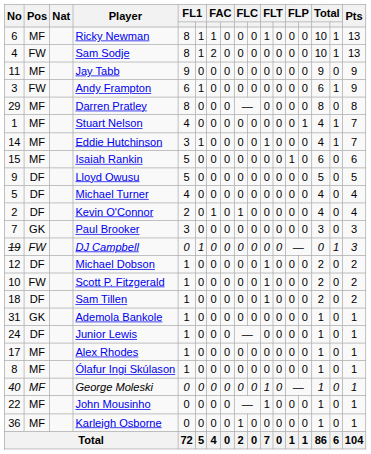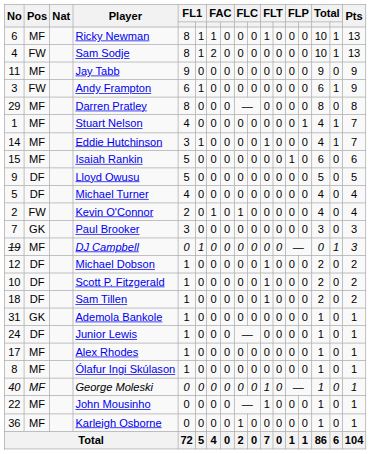 <table class="wikitable" style="text-align:center; border:1px #aaa solid; font-size:95%;">
 <tr>
 <th rowspan="2">No</th>
 <th rowspan="2">Pos</th>
 <th rowspan="2">Nat</th>
 <th rowspan="2">Player</th>
 <th colspan="2">FL1</th>
 <th colspan="2">FAC</th>
 <th colspan="2">FLC</th>
 <th colspan="2">FLT</th>
 <th colspan="2">FLP</th>
 <th colspan="2">Total</th>
 <th rowspan="2">Pts</th>
 </tr>
 <tr>
 <th></th>
 <th></th>
 <th></th>
 <th></th>
 <th></th>
 <th></th>
 <th></th>
 <th></th>
 <th></th>
 <th></th>
 <th></th>
 <th></th>
 </tr>
 <tr>
 <td>6</td>
 <td>MF</td>
 <td></td>
 <td style="text-align:left;"><a href='#'>Ricky Newman</a></td>
 <td>8</td>
 <td>1</td>
 <td>1</td>
 <td>0</td>
 <td>0</td>
 <td>0</td>
 <td>1</td>
 <td>0</td>
 <td>0</td>
 <td>0</td>
 <td>10</td>
 <td>1</td>
 <td>13</td>
 </tr>
 <tr>
 <td>4</td>
 <td>FW</td>
 <td></td>
 <td style="text-align:left;"><a href='#'>Sam Sodje</a></td>
 <td>8</td>
 <td>1</td>
 <td>2</td>
 <td>0</td>
 <td>0</td>
 <td>0</td>
 <td>0</td>
 <td>0</td>
 <td>0</td>
 <td>0</td>
 <td>10</td>
 <td>1</td>
 <td>13</td>
 </tr>
 <tr>
 <td>11</td>
 <td>MF</td>
 <td></td>
 <td style="text-align:left;"><a href='#'>Jay Tabb</a></td>
 <td>9</td>
 <td>0</td>
 <td>0</td>
 <td>0</td>
 <td>0</td>
 <td>0</td>
 <td>0</td>
 <td>0</td>
 <td>0</td>
 <td>0</td>
 <td>9</td>
 <td>0</td>
 <td>9</td>
 </tr>
 <tr>
 <td>3</td>
 <td>FW</td>
 <td></td>
 <td style="text-align:left;"><a href='#'>Andy Frampton</a></td>
 <td>6</td>
 <td>1</td>
 <td>0</td>
 <td>0</td>
 <td>0</td>
 <td>0</td>
 <td>0</td>
 <td>0</td>
 <td>0</td>
 <td>0</td>
 <td>6</td>
 <td>1</td>
 <td>9</td>
 </tr>
 <tr>
 <td>29</td>
 <td>MF</td>
 <td></td>
 <td style="text-align:left;"><a href='#'>Darren Pratley</a></td>
 <td>8</td>
 <td>0</td>
 <td>0</td>
 <td>0</td>
 <td colspan="2">—</td>
 <td>0</td>
 <td>0</td>
 <td>0</td>
 <td>0</td>
 <td>8</td>
 <td>0</td>
 <td>8</td>
 </tr>
 <tr>
 <td>1</td>
 <td>MF</td>
 <td></td>
 <td style="text-align:left;"><a href='#'>Stuart Nelson</a></td>
 <td>4</td>
 <td>0</td>
 <td>0</td>
 <td>0</td>
 <td>0</td>
 <td>0</td>
 <td>0</td>
 <td>0</td>
 <td>0</td>
 <td>1</td>
 <td>4</td>
 <td>1</td>
 <td>7</td>
 </tr>
 <tr>
 <td>14</td>
 <td>MF</td>
 <td></td>
 <td style="text-align:left;"><a href='#'>Eddie Hutchinson</a></td>
 <td>3</td>
 <td>1</td>
 <td>0</td>
 <td>0</td>
 <td>0</td>
 <td>0</td>
 <td>1</td>
 <td>0</td>
 <td>0</td>
 <td>0</td>
 <td>4</td>
 <td>1</td>
 <td>7</td>
 </tr>
 <tr>
 <td>15</td>
 <td>MF</td>
 <td></td>
 <td style="text-align:left;"><a href='#'>Isaiah Rankin</a></td>
 <td>5</td>
 <td>0</td>
 <td>0</td>
 <td>0</td>
 <td>0</td>
 <td>0</td>
 <td>0</td>
 <td>0</td>
 <td>1</td>
 <td>0</td>
 <td>6</td>
 <td>0</td>
 <td>6</td>
 </tr>
 <tr>
 <td>9</td>
 <td>DF</td>
 <td></td>
 <td style="text-align:left;"><a href='#'>Lloyd Owusu</a></td>
 <td>5</td>
 <td>0</td>
 <td>0</td>
 <td>0</td>
 <td>0</td>
 <td>0</td>
 <td>0</td>
 <td>0</td>
 <td>0</td>
 <td>0</td>
 <td>5</td>
 <td>0</td>
 <td>5</td>
 </tr>
 <tr>
 <td>5</td>
 <td>DF</td>
 <td></td>
 <td style="text-align:left;"><a href='#'>Michael Turner</a></td>
 <td>4</td>
 <td>0</td>
 <td>0</td>
 <td>0</td>
 <td>0</td>
 <td>0</td>
 <td>0</td>
 <td>0</td>
 <td>0</td>
 <td>0</td>
 <td>4</td>
 <td>0</td>
 <td>4</td>
 </tr>
 <tr>
 <td>2</td>
-<td>DF</td>
+<td>FW</td>
 <td></td>
 <td style="text-align:left;"><a href='#'>Kevin O'Connor</a></td>
 <td>2</td>
 <td>0</td>
 <td>1</td>
 <td>0</td>
 <td>1</td>
 <td>0</td>
 <td>0</td>
 <td>0</td>
 <td>0</td>
 <td>0</td>
 <td>4</td>
 <td>0</td>
 <td>4</td>
 </tr>
 <tr>
 <td>7</td>
 <td>GK</td>
 <td></td>
 <td style="text-align:left;"><a href='#'>Paul Brooker</a></td>
 <td>3</td>
 <td>0</td>
 <td>0</td>
 <td>0</td>
 <td>0</td>
 <td>0</td>
 <td>0</td>
 <td>0</td>
 <td>0</td>
 <td>0</td>
 <td>3</td>
 <td>0</td>
 <td>3</td>
 </tr>
 <tr>
 <td><em><s>19</s></em></td>
-<td><em>FW</em></td>
+<td>MF</td>
 <td><em></em></td>
 <td style="text-align:left;"><em><a href='#'>DJ Campbell</a></em></td>
 <td><em>0</em></td>
 <td><em>1</em></td>
 <td><em>0</em></td>
 <td><em>0</em></td>
 <td><em>0</em></td>
 <td><em>0</em></td>
 <td><em>0</em></td>
 <td><em>0</em></td>
 <td colspan="2"><em>—</em></td>
 <td><em>0</em></td>
 <td><em>1</em></td>
 <td><em>3</em></td>
 </tr>
 <tr>
 <td>12</td>
 <td>DF</td>
 <td></td>
 <td style="text-align:left;"><a href='#'>Michael Dobson</a></td>
 <td>1</td>
 <td>0</td>
 <td>0</td>
 <td>0</td>
 <td>0</td>
 <td>0</td>
 <td>1</td>
 <td>0</td>
 <td>0</td>
 <td>0</td>
 <td>2</td>
 <td>0</td>
 <td>2</td>
 </tr>
 <tr>
 <td>10</td>
-<td>FW</td>
+<td>DF</td>
 <td></td>
 <td style="text-align:left;"><a href='#'>Scott P. Fitzgerald</a></td>
 <td>1</td>
 <td>0</td>
 <td>0</td>
 <td>0</td>
 <td>0</td>
 <td>0</td>
 <td>1</td>
 <td>0</td>
 <td>0</td>
 <td>0</td>
 <td>2</td>
 <td>0</td>
 <td>2</td>
 </tr>
 <tr>
 <td>18</td>
 <td>DF</td>
 <td></td>
 <td style="text-align:left;"><a href='#'>Sam Tillen</a></td>
 <td>1</td>
 <td>0</td>
 <td>0</td>
 <td>0</td>
 <td>0</td>
 <td>0</td>
 <td>1</td>
 <td>0</td>
 <td>0</td>
 <td>0</td>
 <td>2</td>
 <td>0</td>
 <td>2</td>
 </tr>
 <tr>
 <td>31</td>
 <td>GK</td>
 <td></td>
 <td style="text-align:left;"><a href='#'>Ademola Bankole</a></td>
 <td>1</td>
 <td>0</td>
 <td>0</td>
 <td>0</td>
 <td>0</td>
 <td>0</td>
 <td>0</td>
 <td>0</td>
 <td>0</td>
 <td>0</td>
 <td>1</td>
 <td>0</td>
 <td>1</td>
 </tr>
 <tr>
 <td>24</td>
 <td>DF</td>
 <td></td>
 <td style="text-align:left;"><a href='#'>Junior Lewis</a></td>
 <td>1</td>
 <td>0</td>
 <td>0</td>
 <td>0</td>
 <td colspan="2">—</td>
 <td>0</td>
 <td>0</td>
 <td>0</td>
 <td>0</td>
 <td>1</td>
 <td>0</td>
 <td>1</td>
 </tr>
 <tr>
 <td>17</td>
 <td>MF</td>
 <td></td>
 <td style="text-align:left;"><a href='#'>Alex Rhodes</a></td>
 <td>1</td>
 <td>0</td>
 <td>0</td>
 <td>0</td>
 <td>0</td>
 <td>0</td>
 <td>0</td>
 <td>0</td>
 <td>0</td>
 <td>0</td>
 <td>1</td>
 <td>0</td>
 <td>1</td>
 </tr>
 <tr>
 <td>8</td>
 <td>MF</td>
 <td></td>
 <td style="text-align:left;"><a href='#'>Ólafur Ingi Skúlason</a></td>
 <td>1</td>
 <td>0</td>
 <td>0</td>
 <td>0</td>
 <td>0</td>
 <td>0</td>
 <td>0</td>
 <td>0</td>
 <td>0</td>
 <td>0</td>
 <td>1</td>
 <td>0</td>
 <td>1</td>
 </tr>
 <tr>
 <td><em>40</em></td>
 <td><em>MF</em></td>
 <td><em></em></td>
 <td style="text-align:left;"><em>George Moleski</em></td>
 <td><em>0</em></td>
 <td><em>0</em></td>
 <td><em>0</em></td>
 <td><em>0</em></td>
 <td><em>0</em></td>
 <td><em>0</em></td>
 <td><em>1</em></td>
 <td><em>0</em></td>
 <td colspan="2"><em>—</em></td>
 <td><em>1</em></td>
 <td><em>0</em></td>
 <td><em>1</em></td>
 </tr>
 <tr>
 <td>22</td>
 <td>MF</td>
 <td></td>
 <td style="text-align:left;"><a href='#'>John Mousinho</a></td>
 <td>0</td>
 <td>0</td>
 <td>0</td>
 <td>0</td>
 <td colspan="2">—</td>
 <td>1</td>
 <td>0</td>
 <td>0</td>
 <td>0</td>
 <td>1</td>
 <td>0</td>
 <td>1</td>
 </tr>
 <tr>
 <td>36</td>
 <td>MF</td>
 <td></td>
 <td style="text-align:left;"><a href='#'>Karleigh Osborne</a></td>
 <td>0</td>
 <td>0</td>
 <td>0</td>
 <td>0</td>
 <td>1</td>
 <td>0</td>
 <td>0</td>
 <td>0</td>
 <td>0</td>
 <td>0</td>
 <td>1</td>
 <td>0</td>
 <td>1</td>
 </tr>
 <tr>
 <th colspan="4">Total</th>
 <th>72</th>
 <th>5</th>
 <th>4</th>
 <th>0</th>
 <th>2</th>
 <th>0</th>
 <th>7</th>
 <th>0</th>
 <th>1</th>
 <th>1</th>
 <th>86</th>
 <th>6</th>
 <th>104</th>
 </tr>
 </table>
